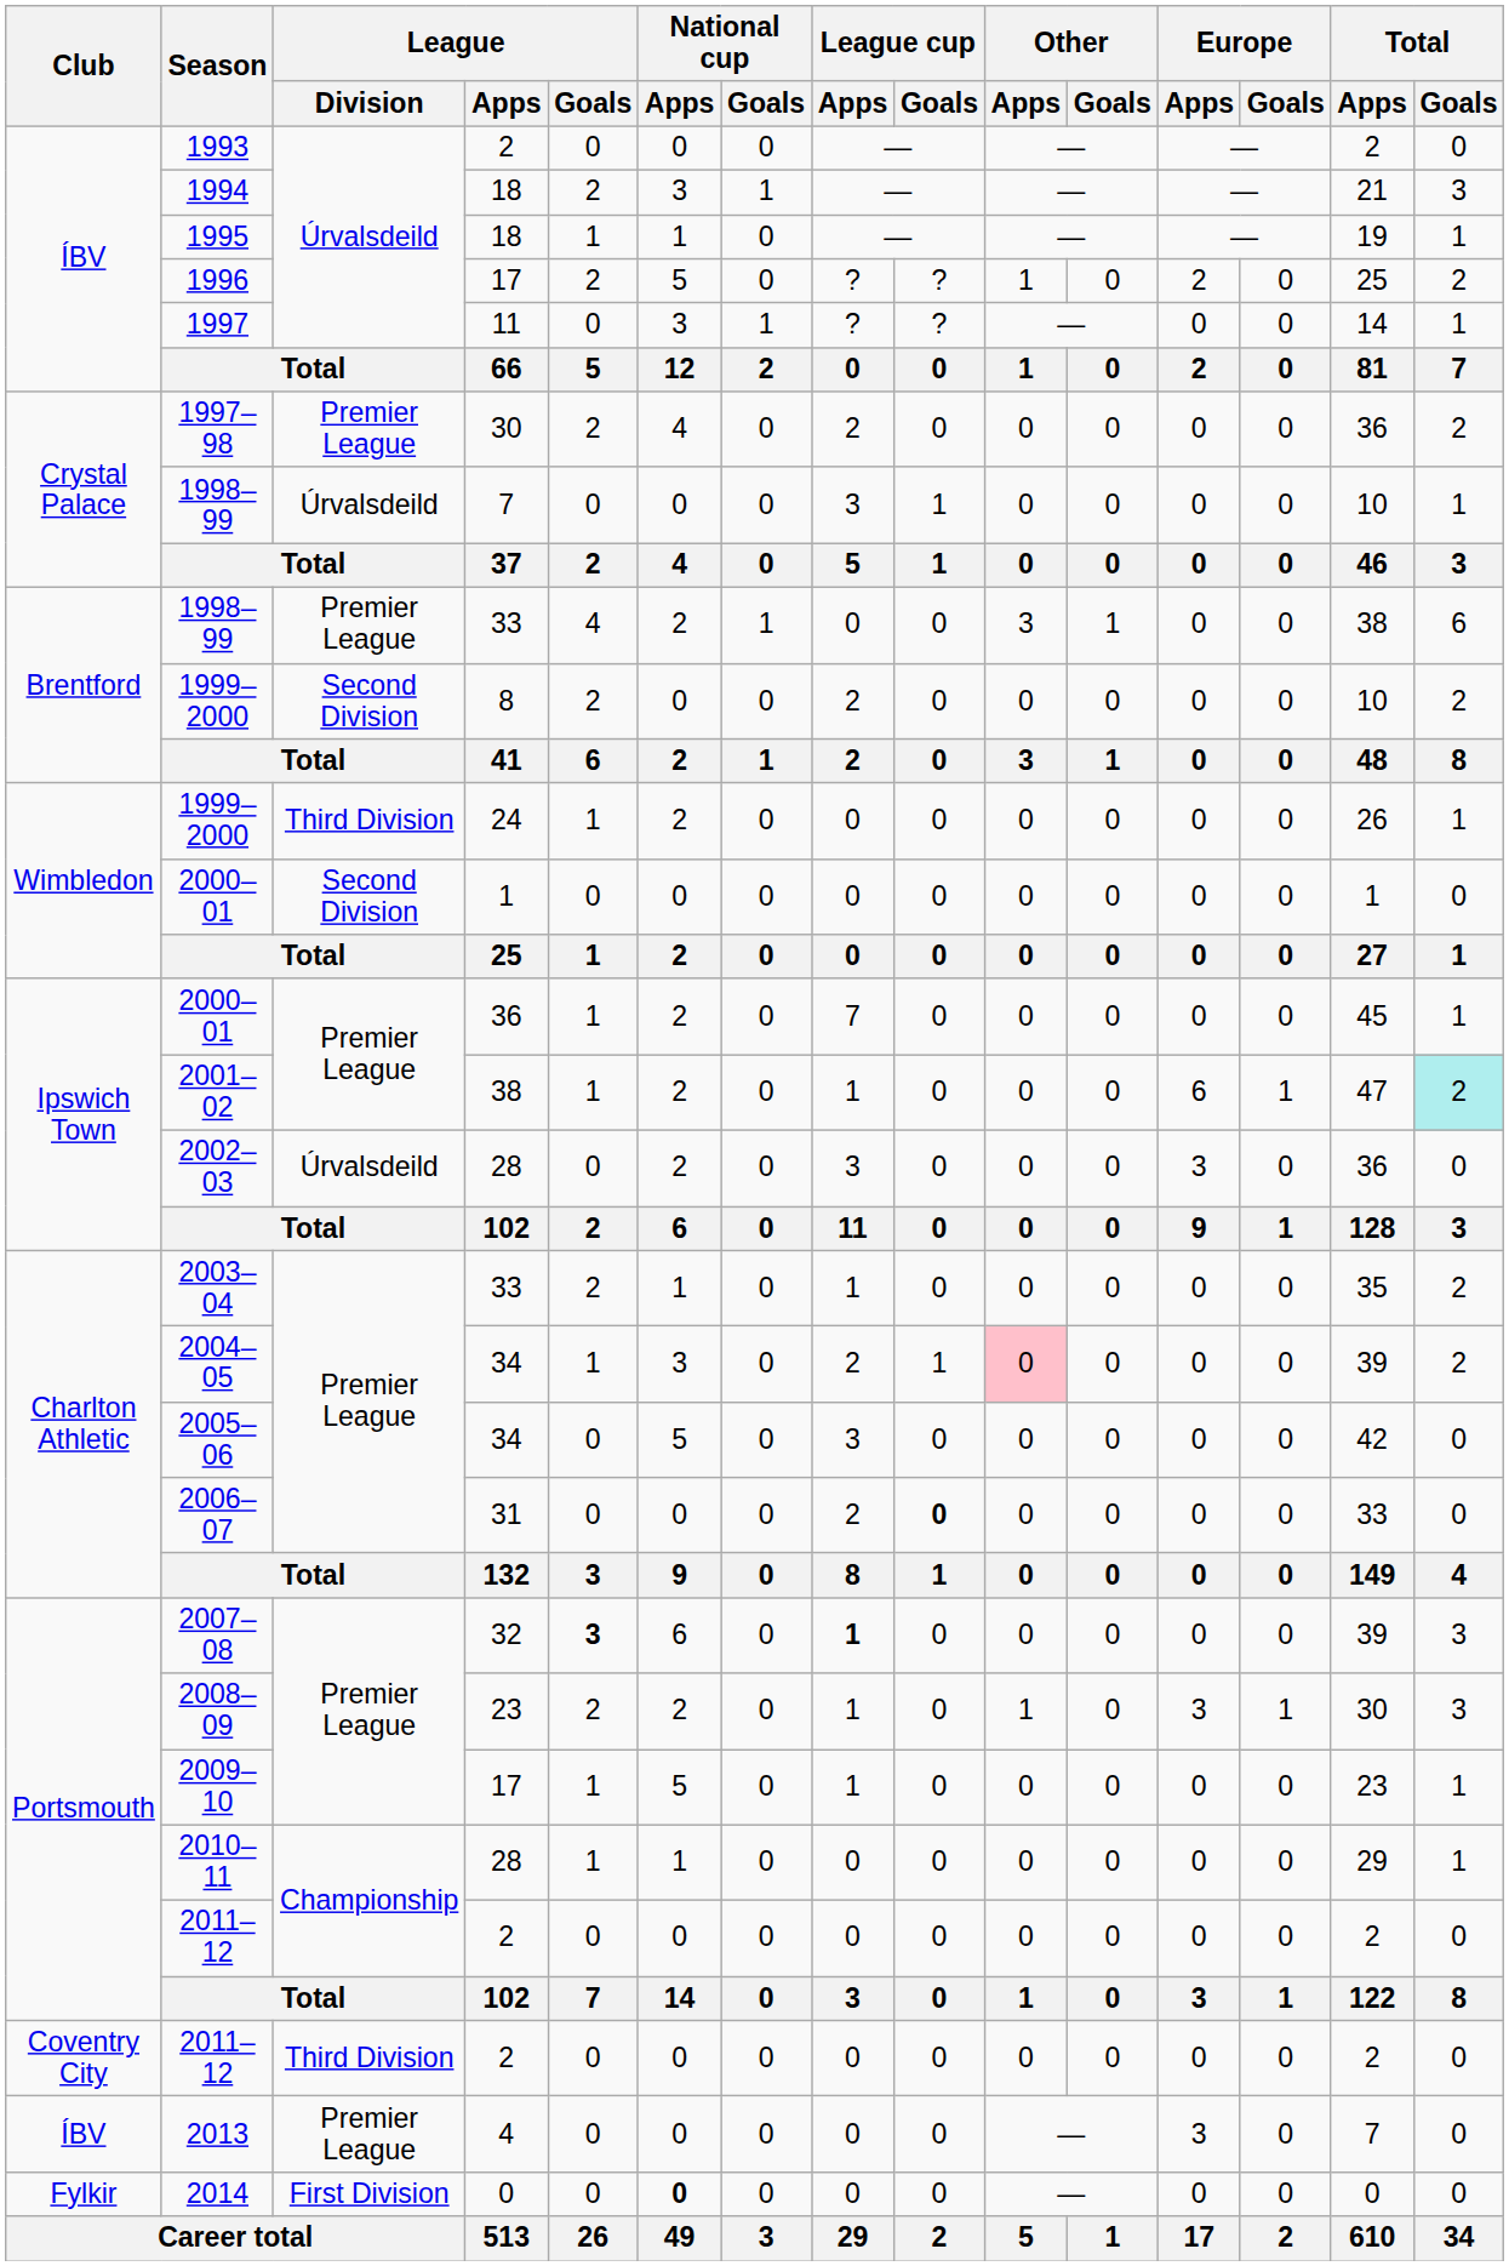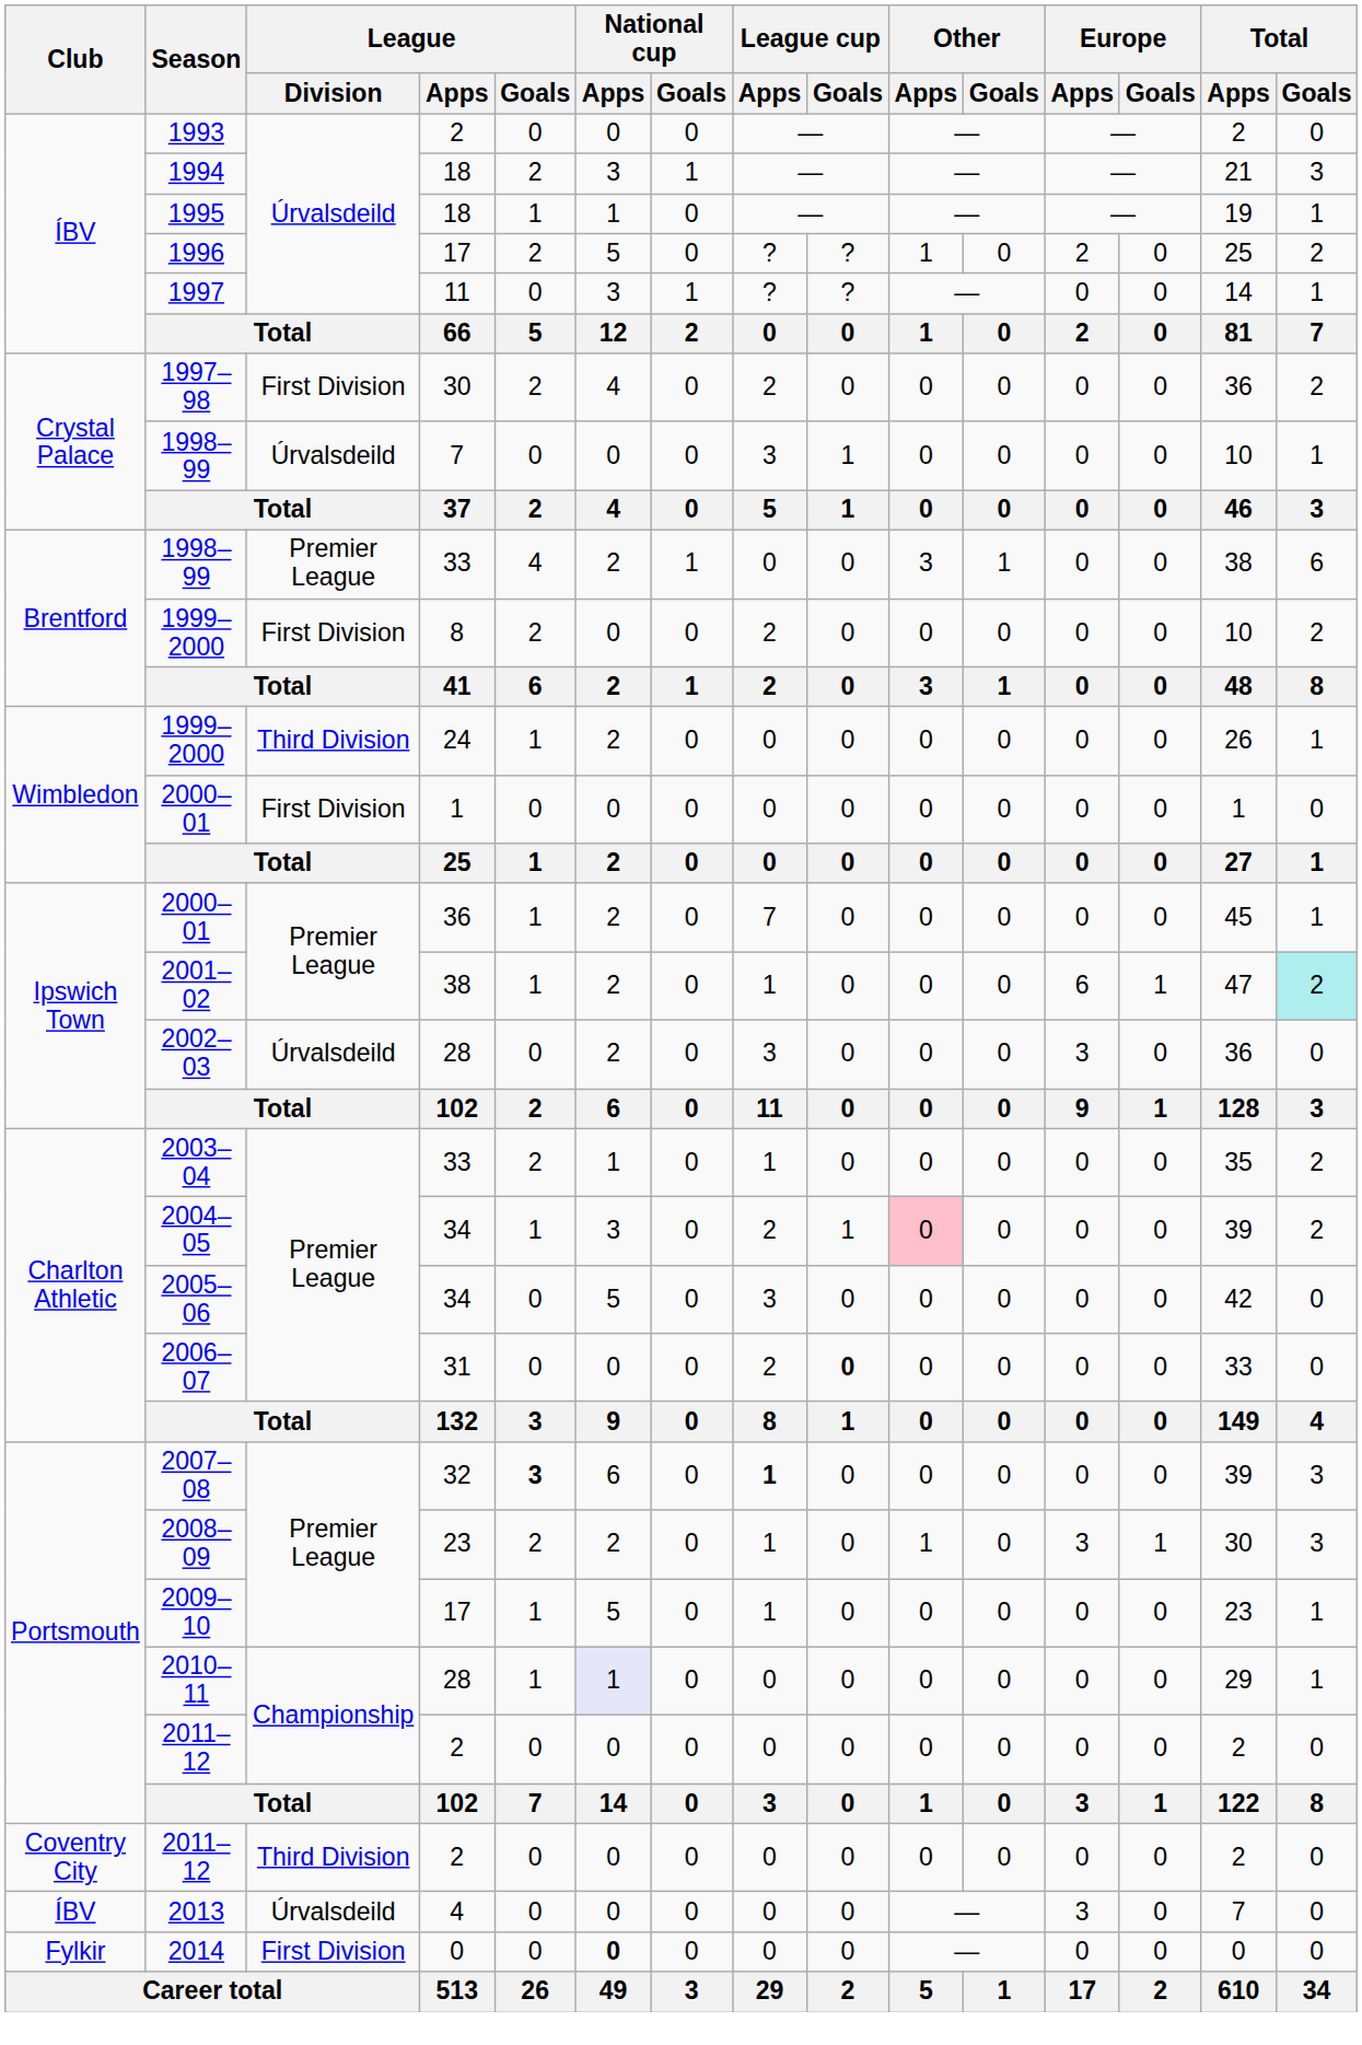 <table class="wikitable" style="text-align:center">
 <tr>
 <th rowspan="2">Club</th>
 <th rowspan="2">Season</th>
 <th colspan="3">League</th>
 <th colspan="2">National cup</th>
 <th colspan="2">League cup</th>
 <th colspan="2">Other</th>
 <th colspan="2">Europe</th>
 <th colspan="2">Total</th>
 </tr>
 <tr>
 <th>Division</th>
 <th>Apps</th>
 <th>Goals</th>
 <th>Apps</th>
 <th>Goals</th>
 <th>Apps</th>
 <th>Goals</th>
 <th>Apps</th>
 <th>Goals</th>
 <th>Apps</th>
 <th>Goals</th>
 <th>Apps</th>
 <th>Goals</th>
 </tr>
 <tr>
 <td rowspan="6"><a href='#'>ÍBV</a></td>
 <td><a href='#'>1993</a></td>
 <td rowspan="5"><a href='#'>Úrvalsdeild</a></td>
 <td>2</td>
 <td>0</td>
 <td>0</td>
 <td>0</td>
 <td colspan="2">—</td>
 <td colspan="2">—</td>
 <td colspan="2">—</td>
 <td>2</td>
 <td>0</td>
 </tr>
 <tr>
 <td><a href='#'>1994</a></td>
 <td>18</td>
 <td>2</td>
 <td>3</td>
 <td>1</td>
 <td colspan="2">—</td>
 <td colspan="2">—</td>
 <td colspan="2">—</td>
 <td>21</td>
 <td>3</td>
 </tr>
 <tr>
 <td><a href='#'>1995</a></td>
 <td>18</td>
 <td>1</td>
 <td>1</td>
 <td>0</td>
 <td colspan="2">—</td>
 <td colspan="2">—</td>
 <td colspan="2">—</td>
 <td>19</td>
 <td>1</td>
 </tr>
 <tr>
 <td><a href='#'>1996</a></td>
 <td>17</td>
 <td>2</td>
 <td>5</td>
 <td>0</td>
 <td>?</td>
 <td>?</td>
 <td>1</td>
 <td>0</td>
 <td>2</td>
 <td>0</td>
 <td>25</td>
 <td>2</td>
 </tr>
 <tr>
 <td><a href='#'>1997</a></td>
 <td>11</td>
 <td>0</td>
 <td>3</td>
 <td>1</td>
 <td>?</td>
 <td>?</td>
 <td colspan="2">—</td>
 <td>0</td>
 <td>0</td>
 <td>14</td>
 <td>1</td>
 </tr>
 <tr>
 <th colspan="2">Total</th>
 <th>66</th>
 <th>5</th>
 <th>12</th>
 <th>2</th>
 <th>0</th>
 <th>0</th>
 <th>1</th>
 <th>0</th>
 <th>2</th>
 <th>0</th>
 <th>81</th>
 <th>7</th>
 </tr>
 <tr>
 <td rowspan="3"><a href='#'>Crystal Palace</a></td>
 <td><a href='#'>1997–98</a></td>
-<td><a href='#'>Premier League</a></td>
+<td>First Division</td>
 <td>30</td>
 <td>2</td>
 <td>4</td>
 <td>0</td>
 <td>2</td>
 <td>0</td>
 <td>0</td>
 <td>0</td>
 <td>0</td>
 <td>0</td>
 <td>36</td>
 <td>2</td>
 </tr>
 <tr>
 <td><a href='#'>1998–99</a></td>
 <td>Úrvalsdeild</td>
 <td>7</td>
 <td>0</td>
 <td>0</td>
 <td>0</td>
 <td>3</td>
 <td>1</td>
 <td>0</td>
 <td>0</td>
 <td>0</td>
 <td>0</td>
 <td>10</td>
 <td>1</td>
 </tr>
 <tr>
 <th colspan="2">Total</th>
 <th>37</th>
 <th>2</th>
 <th>4</th>
 <th>0</th>
 <th>5</th>
 <th>1</th>
 <th>0</th>
 <th>0</th>
 <th>0</th>
 <th>0</th>
 <th>46</th>
 <th>3</th>
 </tr>
 <tr>
 <td rowspan="3"><a href='#'>Brentford</a></td>
 <td><a href='#'>1998–99</a></td>
 <td>Premier League</td>
 <td>33</td>
 <td>4</td>
 <td>2</td>
 <td>1</td>
 <td>0</td>
 <td>0</td>
 <td>3</td>
 <td>1</td>
 <td>0</td>
 <td>0</td>
 <td>38</td>
 <td>6</td>
 </tr>
 <tr>
 <td><a href='#'>1999–2000</a></td>
-<td><a href='#'>Second Division</a></td>
+<td>First Division</td>
 <td>8</td>
 <td>2</td>
 <td>0</td>
 <td>0</td>
 <td>2</td>
 <td>0</td>
 <td>0</td>
 <td>0</td>
 <td>0</td>
 <td>0</td>
 <td>10</td>
 <td>2</td>
 </tr>
 <tr>
 <th colspan="2">Total</th>
 <th>41</th>
 <th>6</th>
 <th>2</th>
 <th>1</th>
 <th>2</th>
 <th>0</th>
 <th>3</th>
 <th>1</th>
 <th>0</th>
 <th>0</th>
 <th>48</th>
 <th>8</th>
 </tr>
 <tr>
 <td rowspan="3"><a href='#'>Wimbledon</a></td>
 <td><a href='#'>1999–2000</a></td>
 <td><a href='#'>Third Division</a></td>
 <td>24</td>
 <td>1</td>
 <td>2</td>
 <td>0</td>
 <td>0</td>
 <td>0</td>
 <td>0</td>
 <td>0</td>
 <td>0</td>
 <td>0</td>
 <td>26</td>
 <td>1</td>
 </tr>
 <tr>
 <td><a href='#'>2000–01</a></td>
-<td><a href='#'>Second Division</a></td>
+<td>First Division</td>
 <td>1</td>
 <td>0</td>
 <td>0</td>
 <td>0</td>
 <td>0</td>
 <td>0</td>
 <td>0</td>
 <td>0</td>
 <td>0</td>
 <td>0</td>
 <td>1</td>
 <td>0</td>
 </tr>
 <tr>
 <th colspan="2">Total</th>
 <th>25</th>
 <th>1</th>
 <th>2</th>
 <th>0</th>
 <th>0</th>
 <th>0</th>
 <th>0</th>
 <th>0</th>
 <th>0</th>
 <th>0</th>
 <th>27</th>
 <th>1</th>
 </tr>
 <tr>
 <td rowspan="4"><a href='#'>Ipswich Town</a></td>
 <td><a href='#'>2000–01</a></td>
 <td rowspan="2">Premier League</td>
 <td>36</td>
 <td>1</td>
 <td>2</td>
 <td>0</td>
 <td>7</td>
 <td>0</td>
 <td>0</td>
 <td>0</td>
 <td>0</td>
 <td>0</td>
 <td>45</td>
 <td>1</td>
 </tr>
 <tr>
 <td><a href='#'>2001–02</a></td>
 <td>38</td>
 <td>1</td>
 <td>2</td>
 <td>0</td>
 <td>1</td>
 <td>0</td>
 <td>0</td>
 <td>0</td>
 <td>6</td>
 <td>1</td>
 <td>47</td>
 <td style="background: paleturquoise;">2</td>
 </tr>
 <tr>
 <td><a href='#'>2002–03</a></td>
 <td>Úrvalsdeild</td>
 <td>28</td>
 <td>0</td>
 <td>2</td>
 <td>0</td>
 <td>3</td>
 <td>0</td>
 <td>0</td>
 <td>0</td>
 <td>3</td>
 <td>0</td>
 <td>36</td>
 <td>0</td>
 </tr>
 <tr>
 <th colspan="2">Total</th>
 <th>102</th>
 <th>2</th>
 <th>6</th>
 <th>0</th>
 <th>11</th>
 <th>0</th>
 <th>0</th>
 <th>0</th>
 <th>9</th>
 <th>1</th>
 <th>128</th>
 <th>3</th>
 </tr>
 <tr>
 <td rowspan="5"><a href='#'>Charlton Athletic</a></td>
 <td><a href='#'>2003–04</a></td>
 <td rowspan="4">Premier League</td>
 <td>33</td>
 <td>2</td>
 <td>1</td>
 <td>0</td>
 <td>1</td>
 <td>0</td>
 <td>0</td>
 <td>0</td>
 <td>0</td>
 <td>0</td>
 <td>35</td>
 <td>2</td>
 </tr>
 <tr>
 <td><a href='#'>2004–05</a></td>
 <td>34</td>
 <td>1</td>
 <td>3</td>
 <td>0</td>
 <td>2</td>
 <td>1</td>
 <td style="background: pink;">0</td>
 <td>0</td>
 <td>0</td>
 <td>0</td>
 <td>39</td>
 <td>2</td>
 </tr>
 <tr>
 <td><a href='#'>2005–06</a></td>
 <td>34</td>
 <td>0</td>
 <td>5</td>
 <td>0</td>
 <td>3</td>
 <td>0</td>
 <td>0</td>
 <td>0</td>
 <td>0</td>
 <td>0</td>
 <td>42</td>
 <td>0</td>
 </tr>
 <tr>
 <td><a href='#'>2006–07</a></td>
 <td>31</td>
 <td>0</td>
 <td>0</td>
 <td>0</td>
 <td>2</td>
 <td><strong>0</strong></td>
 <td>0</td>
 <td>0</td>
 <td>0</td>
 <td>0</td>
 <td>33</td>
 <td>0</td>
 </tr>
 <tr>
 <th colspan="2">Total</th>
 <th>132</th>
 <th>3</th>
 <th>9</th>
 <th>0</th>
 <th>8</th>
 <th>1</th>
 <th>0</th>
 <th>0</th>
 <th>0</th>
 <th>0</th>
 <th>149</th>
 <th>4</th>
 </tr>
 <tr>
 <td rowspan="6"><a href='#'>Portsmouth</a></td>
 <td><a href='#'>2007–08</a></td>
 <td rowspan="3">Premier League</td>
 <td>32</td>
 <td><strong>3</strong></td>
 <td>6</td>
 <td>0</td>
 <td><strong>1</strong></td>
 <td>0</td>
 <td>0</td>
 <td>0</td>
 <td>0</td>
 <td>0</td>
 <td>39</td>
 <td>3</td>
 </tr>
 <tr>
 <td><a href='#'>2008–09</a></td>
 <td>23</td>
 <td>2</td>
 <td>2</td>
 <td>0</td>
 <td>1</td>
 <td>0</td>
 <td>1</td>
 <td>0</td>
 <td>3</td>
 <td>1</td>
 <td>30</td>
 <td>3</td>
 </tr>
 <tr>
 <td><a href='#'>2009–10</a></td>
 <td>17</td>
 <td>1</td>
 <td>5</td>
 <td>0</td>
 <td>1</td>
 <td>0</td>
 <td>0</td>
 <td>0</td>
 <td>0</td>
 <td>0</td>
 <td>23</td>
 <td>1</td>
 </tr>
 <tr>
 <td><a href='#'>2010–11</a></td>
 <td rowspan="2"><a href='#'>Championship</a></td>
 <td>28</td>
 <td>1</td>
-<td>1</td>
+<td style="background: lavender;">1</td>
 <td>0</td>
 <td>0</td>
 <td>0</td>
 <td>0</td>
 <td>0</td>
 <td>0</td>
 <td>0</td>
 <td>29</td>
 <td>1</td>
 </tr>
 <tr>
 <td><a href='#'>2011–12</a></td>
 <td>2</td>
 <td>0</td>
 <td>0</td>
 <td>0</td>
 <td>0</td>
 <td>0</td>
 <td>0</td>
 <td>0</td>
 <td>0</td>
 <td>0</td>
 <td>2</td>
 <td>0</td>
 </tr>
 <tr>
 <th colspan="2">Total</th>
 <th>102</th>
 <th>7</th>
 <th>14</th>
 <th>0</th>
 <th>3</th>
 <th>0</th>
 <th>1</th>
 <th>0</th>
 <th>3</th>
 <th>1</th>
 <th>122</th>
 <th>8</th>
 </tr>
 <tr>
 <td><a href='#'>Coventry City</a></td>
 <td><a href='#'>2011–12</a></td>
 <td><a href='#'>Third Division</a></td>
 <td>2</td>
 <td>0</td>
 <td>0</td>
 <td>0</td>
 <td>0</td>
 <td>0</td>
 <td>0</td>
 <td>0</td>
 <td>0</td>
 <td>0</td>
 <td>2</td>
 <td>0</td>
 </tr>
 <tr>
 <td><a href='#'>ÍBV</a></td>
 <td><a href='#'>2013</a></td>
-<td>Premier League</td>
+<td>Úrvalsdeild</td>
 <td>4</td>
 <td>0</td>
 <td>0</td>
 <td>0</td>
 <td>0</td>
 <td>0</td>
 <td colspan="2">—</td>
 <td>3</td>
 <td>0</td>
 <td>7</td>
 <td>0</td>
 </tr>
 <tr>
 <td><a href='#'>Fylkir</a></td>
 <td><a href='#'>2014</a></td>
 <td><a href='#'>First Division</a></td>
 <td>0</td>
 <td>0</td>
 <td><strong>0</strong></td>
 <td>0</td>
 <td>0</td>
 <td>0</td>
 <td colspan="2">—</td>
 <td>0</td>
 <td>0</td>
 <td>0</td>
 <td>0</td>
 </tr>
 <tr>
 <th colspan="3">Career total</th>
 <th>513</th>
 <th>26</th>
 <th>49</th>
 <th>3</th>
 <th>29</th>
 <th>2</th>
 <th>5</th>
 <th>1</th>
 <th>17</th>
 <th>2</th>
 <th>610</th>
 <th>34</th>
 </tr>
 </table>
